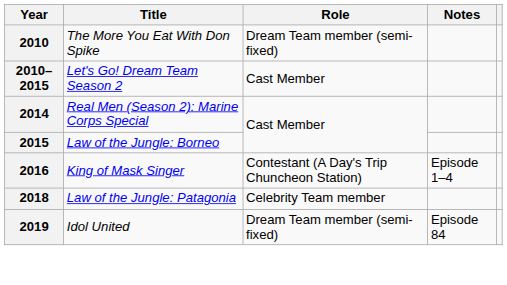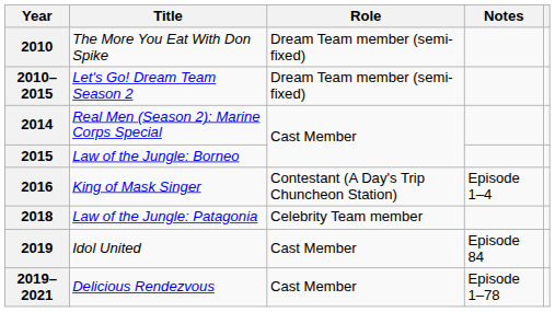 <table class="wikitable plainrowheaders sortable">
 <tr>
 <th scope="col">Year</th>
 <th scope="col">Title</th>
 <th scope="col">Role</th>
 <th scope="col">Notes</th>
 <th scope="col" class="unsortable"></th>
 </tr>
 <tr>
 <th scope="row">2010</th>
 <td><em>The More You Eat With Don Spike</em></td>
 <td>Dream Team member (semi-fixed)</td>
 <td></td>
 <td style="text-align:center"></td>
 </tr>
 <tr>
 <th scope="row">2010–2015</th>
 <td><em><a href='#'>Let's Go! Dream Team Season 2</a></em></td>
-<td>Cast Member</td>
+<td>Dream Team member (semi-fixed)</td>
 <td></td>
 <td style="text-align:center"></td>
 </tr>
 <tr>
 <th scope="row">2014</th>
 <td><a href='#'><em>Real Men (Season 2): Marine Corps Special</em></a></td>
 <td rowspan="2">Cast Member</td>
 <td></td>
 <td style="text-align:center"></td>
 </tr>
 <tr>
 <th scope="row">2015</th>
 <td><em><a href='#'>Law of the Jungle: Borneo</a></em></td>
 <td></td>
 <td style="text-align:center"></td>
 </tr>
 <tr>
 <th scope="row">2016</th>
 <td><em><a href='#'>King of Mask Singer</a></em></td>
 <td>Contestant (A Day's Trip Chuncheon Station)</td>
 <td>Episode 1–4</td>
 </tr>
 <tr>
 <th scope="row">2018</th>
 <td><em><a href='#'>Law of the Jungle: Patagonia</a></em></td>
 <td>Celebrity Team member</td>
 <td></td>
 <td style="text-align:center"></td>
 </tr>
 <tr>
 <th scope="row">2019</th>
 <td><em>Idol United</em></td>
-<td>Dream Team member (semi-fixed)</td>
+<td>Cast Member</td>
 <td>Episode 84</td>
 <td style="text-align:center"></td>
 </tr>
+<tr>
+<th scope="row">2019–2021</th>
+<td><em><a href='#'>Delicious Rendezvous</a></em></td>
+<td>Cast Member</td>
+<td>Episode 1–78</td>
+<td style="text-align:center"></td>
+</tr>
 </table>
